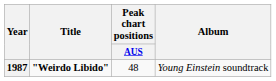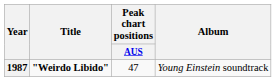 <table class="wikitable plainrowheaders" style="text-align:center">
 <tr>
 <th scope="col" rowspan="2">Year</th>
 <th scope="col" rowspan="2">Title</th>
 <th scope="col" colspan="1">Peak chart positions</th>
 <th scope="col" rowspan="2">Album</th>
 </tr>
 <tr>
 <th scope="col" style="width:3em; font-size:90%"><a href='#'>AUS</a><br></th>
 </tr>
 <tr>
 <th scope="row">1987</th>
 <td><strong>"Weirdo Libido"</strong></td>
-<td>48</td>
+<td>47</td>
 <td><em>Young Einstein</em> soundtrack</td>
 </tr>
 </table>
